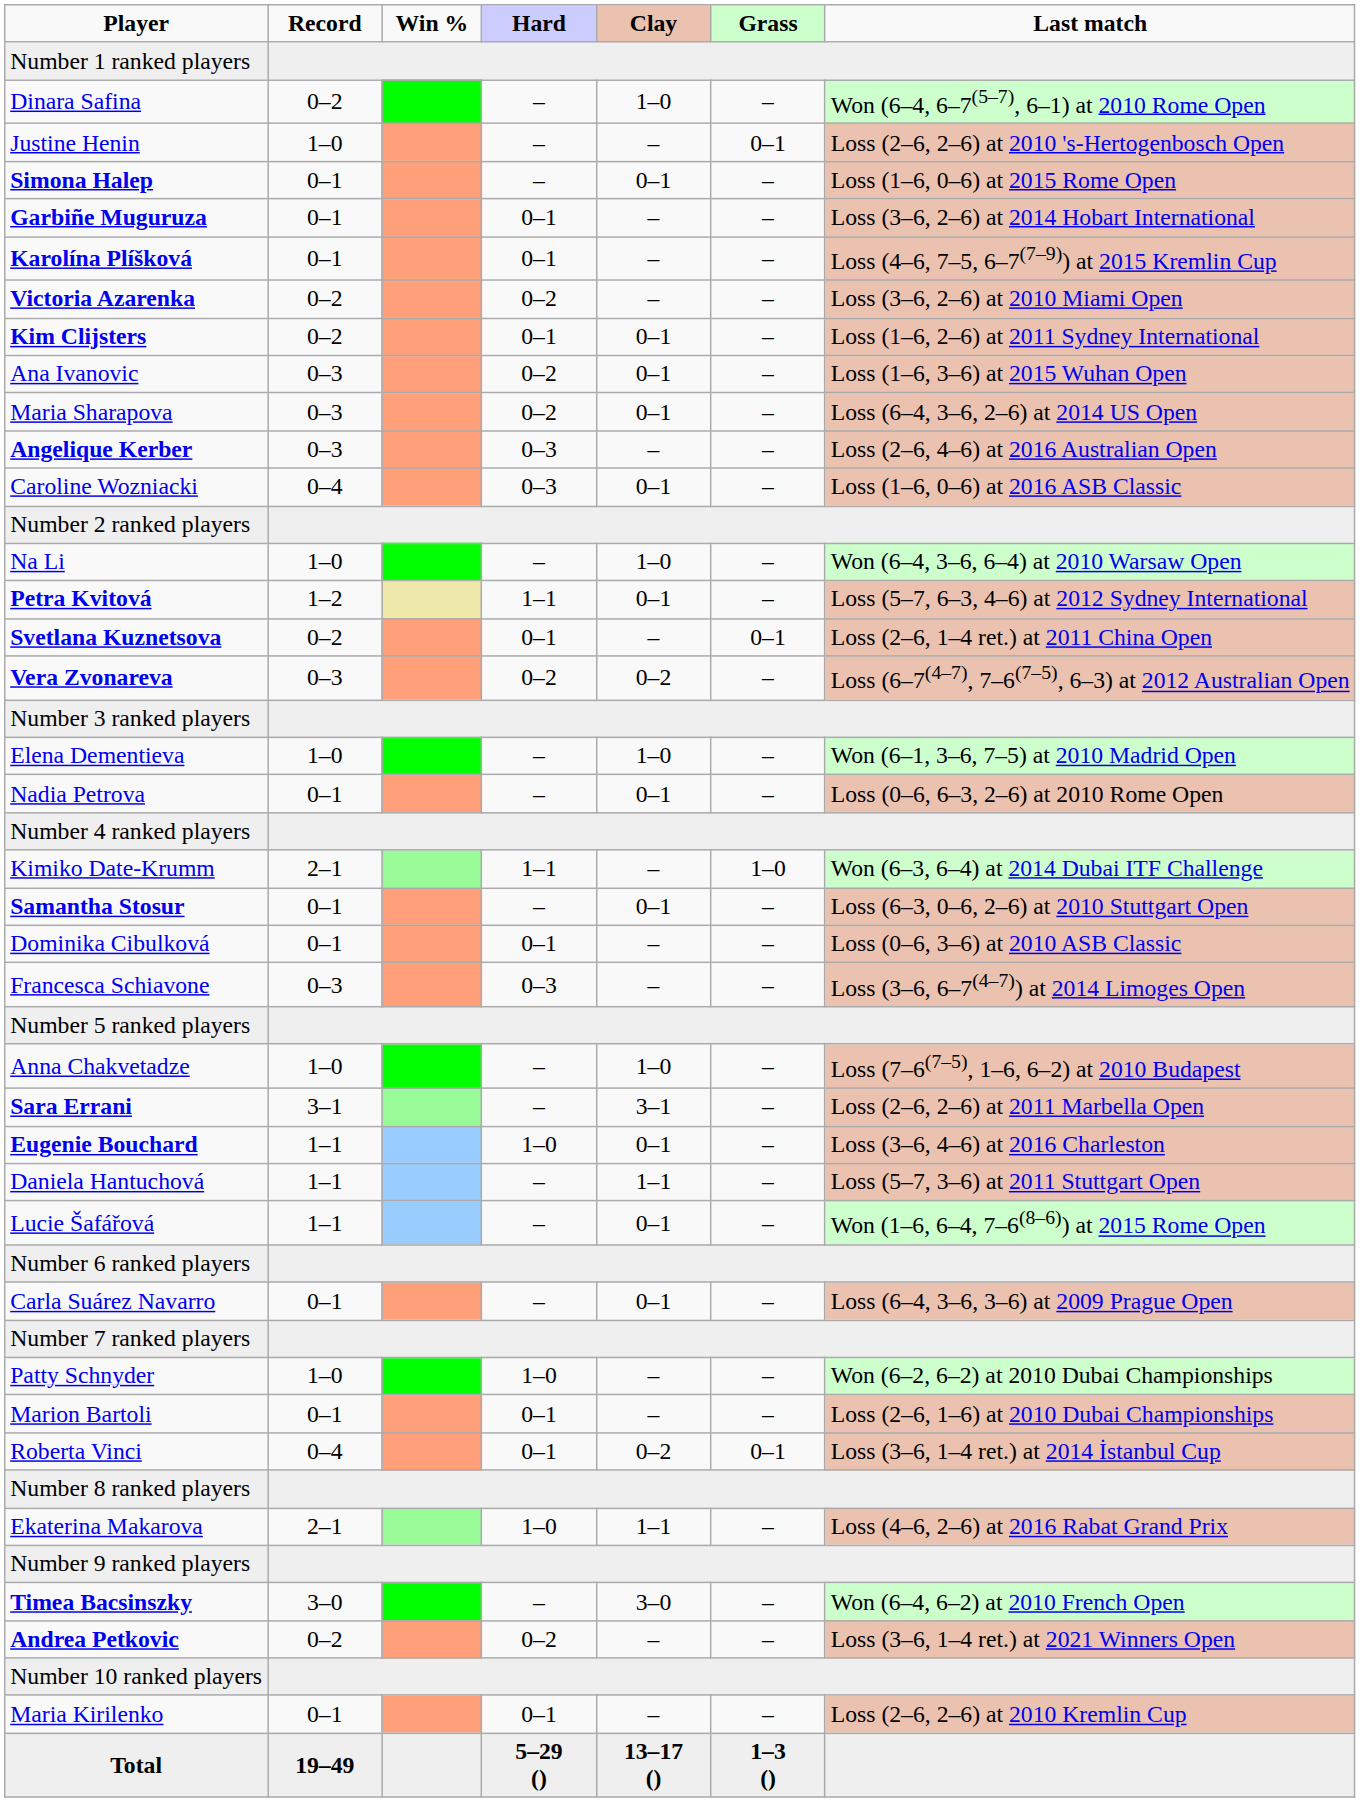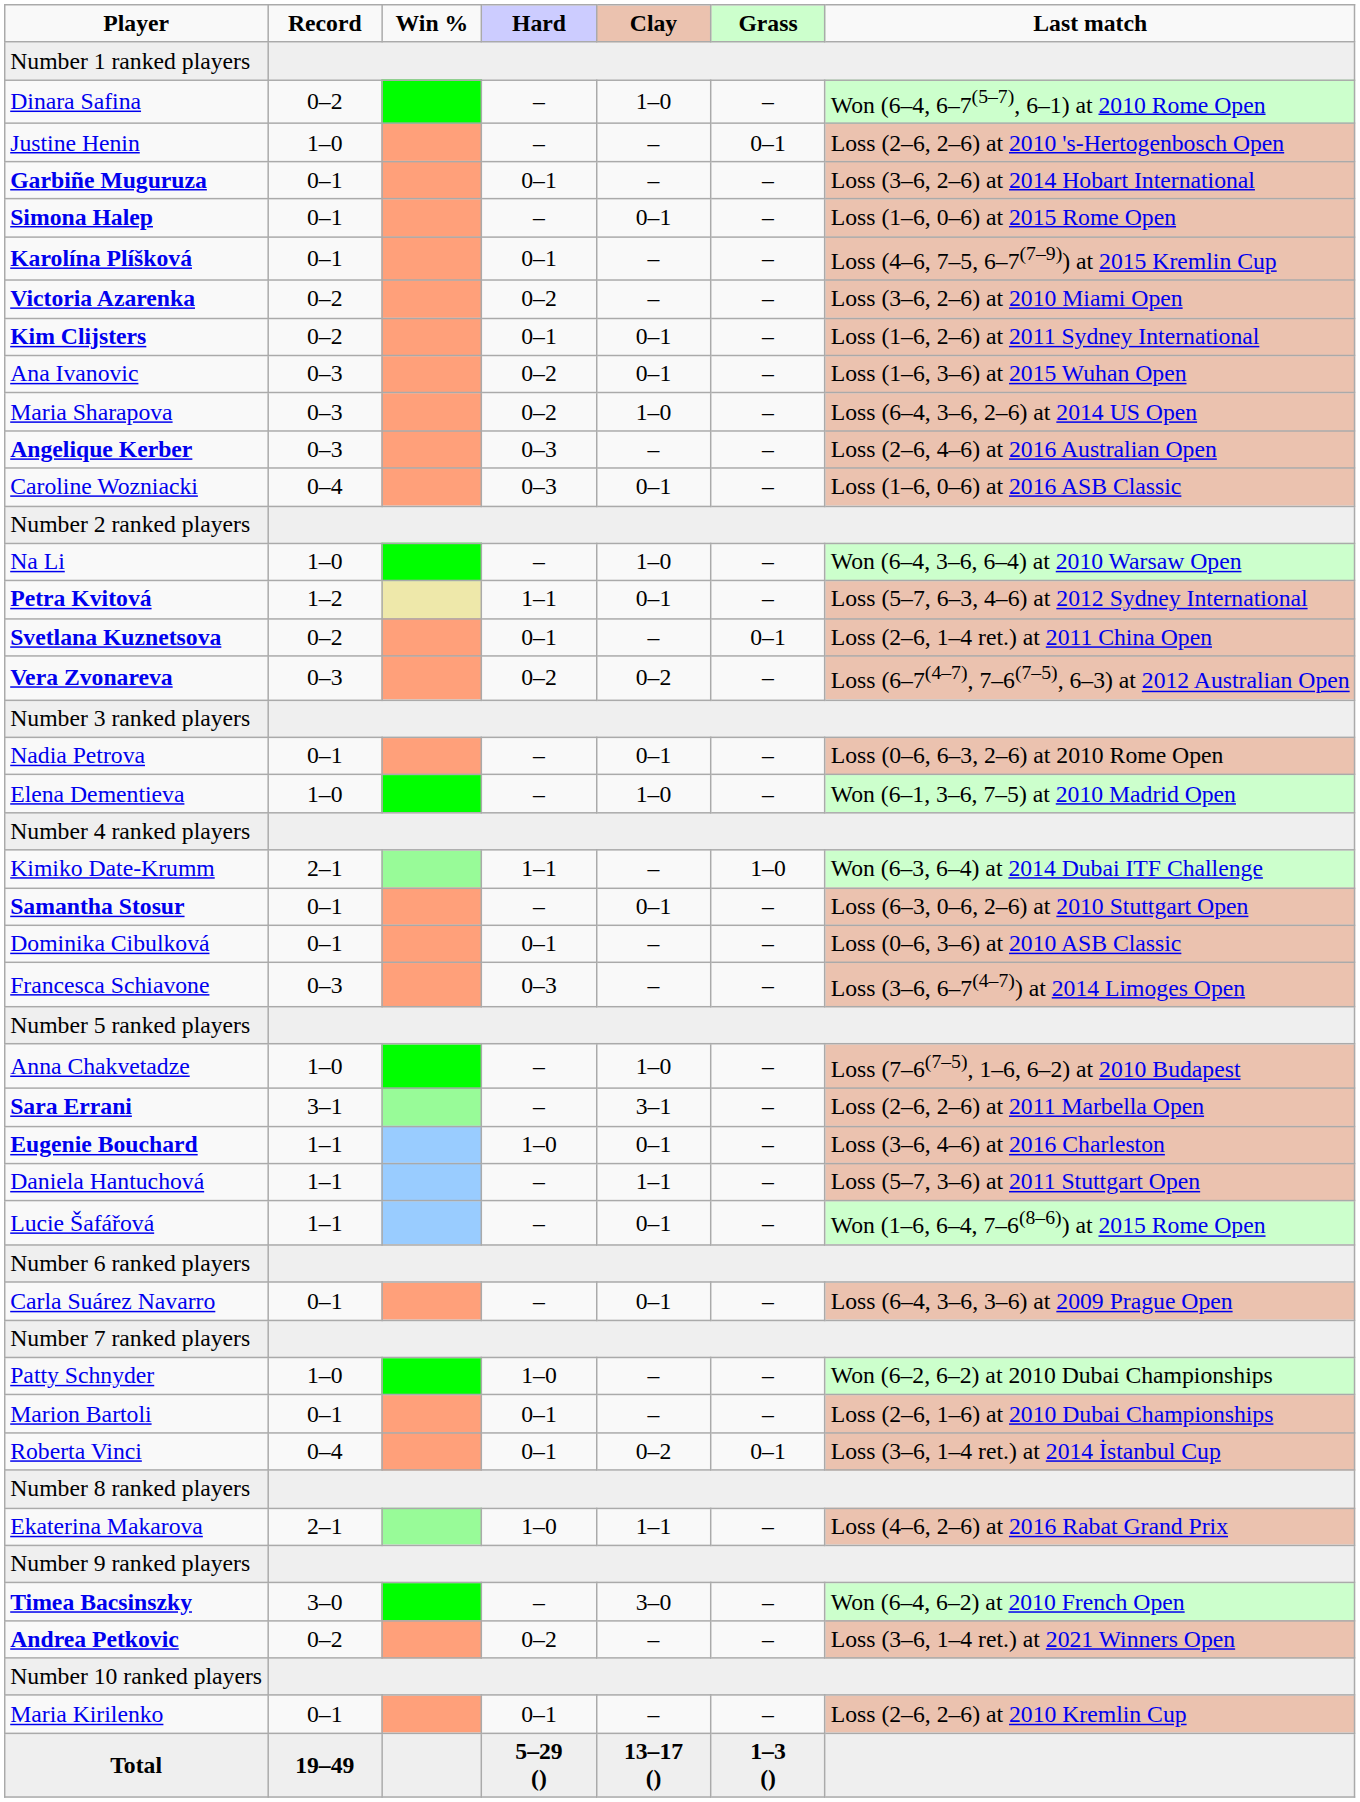 <table class="wikitable sortable" style="text-align:center">
 <tr>
 <td><strong>Player</strong></td>
 <td style="width:70px"><strong>Record</strong></td>
 <td style="width:60px"><strong>Win %</strong></td>
 <td style="width:70px; background:#ccf;"><strong>Hard</strong></td>
 <td style="width:70px; background:#ebc2af;"><strong>Clay</strong></td>
 <td style="width:70px; background:#cfc;"><strong>Grass</strong></td>
 <td><strong>Last match</strong></td>
 </tr>
 <tr style="background:#efefef;">
 <td align="left">Number 1 ranked players</td>
 <td colspan="6"></td>
 </tr>
 <tr>
 <td align="left"> <a href='#'>Dinara Safina</a></td>
 <td>0–2</td>
 <td bgcolor="lime"></td>
 <td>–</td>
 <td>1–0</td>
 <td>–</td>
 <td style="background:#cfc; text-align:left;">Won (6–4, 6–7<sup>(5–7)</sup>, 6–1) at <a href='#'>2010 Rome Open</a></td>
 </tr>
 <tr>
 <td align="left"> <a href='#'>Justine Henin</a></td>
 <td>1–0</td>
 <td bgcolor="ffa07a"></td>
 <td>–</td>
 <td>–</td>
 <td>0–1</td>
 <td style="background:#ebc2af; text-align:left;">Loss (2–6, 2–6) at <a href='#'>2010 's-Hertogenbosch Open</a></td>
 </tr>
 <tr>
+<td align="left"><strong> <a href='#'>Garbiñe Muguruza</a></strong></td>
+<td>0–1</td>
+<td bgcolor="ffa07a"></td>
+<td>0–1</td>
+<td>–</td>
+<td>–</td>
+<td style="background:#ebc2af; text-align:left;">Loss (3–6, 2–6) at <a href='#'>2014 Hobart International</a></td>
+</tr>
+<tr>
 <td align="left"><strong> <a href='#'>Simona Halep</a></strong></td>
 <td>0–1</td>
 <td bgcolor="ffa07a"></td>
 <td>–</td>
 <td>0–1</td>
 <td>–</td>
 <td style="background:#ebc2af; text-align:left;">Loss (1–6, 0–6) at <a href='#'>2015 Rome Open</a></td>
-</tr>
-<tr>
-<td align="left"><strong> <a href='#'>Garbiñe Muguruza</a></strong></td>
-<td>0–1</td>
-<td bgcolor="ffa07a"></td>
-<td>0–1</td>
-<td>–</td>
-<td>–</td>
-<td style="background:#ebc2af; text-align:left;">Loss (3–6, 2–6) at <a href='#'>2014 Hobart International</a></td>
 </tr>
 <tr>
 <td align="left"><strong> <a href='#'>Karolína Plíšková</a></strong></td>
 <td>0–1</td>
 <td bgcolor="ffa07a"></td>
 <td>0–1</td>
 <td>–</td>
 <td>–</td>
 <td style="background:#ebc2af; text-align:left;">Loss (4–6, 7–5, 6–7<sup>(7–9)</sup>) at <a href='#'>2015 Kremlin Cup</a></td>
 </tr>
 <tr>
 <td align="left"><strong> <a href='#'>Victoria Azarenka</a></strong></td>
 <td>0–2</td>
 <td bgcolor="ffa07a"></td>
 <td>0–2</td>
 <td>–</td>
 <td>–</td>
 <td style="background:#ebc2af; text-align:left;">Loss (3–6, 2–6) at <a href='#'>2010 Miami Open</a></td>
 </tr>
 <tr>
 <td align="left"><strong> <a href='#'>Kim Clijsters</a></strong></td>
 <td>0–2</td>
 <td bgcolor="ffa07a"></td>
 <td>0–1</td>
 <td>0–1</td>
 <td>–</td>
 <td style="background:#ebc2af; text-align:left;">Loss (1–6, 2–6) at <a href='#'>2011 Sydney International</a></td>
 </tr>
 <tr>
 <td align="left"> <a href='#'>Ana Ivanovic</a></td>
 <td>0–3</td>
 <td bgcolor="ffa07a"></td>
 <td>0–2</td>
 <td>0–1</td>
 <td>–</td>
 <td style="background:#ebc2af; text-align:left;">Loss (1–6, 3–6) at <a href='#'>2015 Wuhan Open</a></td>
 </tr>
 <tr>
 <td align="left"> <a href='#'>Maria Sharapova</a></td>
 <td>0–3</td>
 <td bgcolor="ffa07a"></td>
 <td>0–2</td>
-<td>0–1</td>
+<td>1–0</td>
 <td>–</td>
 <td style="background:#ebc2af; text-align:left;">Loss (6–4, 3–6, 2–6) at <a href='#'>2014 US Open</a></td>
 </tr>
 <tr>
 <td align="left"><strong> <a href='#'>Angelique Kerber</a></strong></td>
 <td>0–3</td>
 <td bgcolor="ffa07a"></td>
 <td>0–3</td>
 <td>–</td>
 <td>–</td>
 <td style="background:#ebc2af; text-align:left;">Loss (2–6, 4–6) at <a href='#'>2016 Australian Open</a></td>
 </tr>
 <tr>
 <td align="left"> <a href='#'>Caroline Wozniacki</a></td>
 <td>0–4</td>
 <td bgcolor="ffa07a"></td>
 <td>0–3</td>
 <td>0–1</td>
 <td>–</td>
 <td style="background:#ebc2af; text-align:left;">Loss (1–6, 0–6) at <a href='#'>2016 ASB Classic</a></td>
 </tr>
 <tr style="background:#efefef;">
 <td align="left">Number 2 ranked players</td>
 <td colspan="6"></td>
 </tr>
 <tr>
 <td align="left"> <a href='#'>Na Li</a></td>
 <td>1–0</td>
 <td bgcolor="lime"></td>
 <td>–</td>
 <td>1–0</td>
 <td>–</td>
 <td style="background:#cfc; text-align:left;">Won (6–4, 3–6, 6–4) at <a href='#'>2010 Warsaw Open</a></td>
 </tr>
 <tr>
 <td align="left"><strong> <a href='#'>Petra Kvitová</a></strong></td>
 <td>1–2</td>
 <td bgcolor="eee8aa"></td>
 <td>1–1</td>
 <td>0–1</td>
 <td>–</td>
 <td style="background:#ebc2af; text-align:left;">Loss (5–7, 6–3, 4–6) at <a href='#'>2012 Sydney International</a></td>
 </tr>
 <tr>
 <td align="left"><strong> <a href='#'>Svetlana Kuznetsova</a></strong></td>
 <td>0–2</td>
 <td bgcolor="ffa07a"></td>
 <td>0–1</td>
 <td>–</td>
 <td>0–1</td>
 <td style="background:#ebc2af; text-align:left;">Loss (2–6, 1–4 ret.) at <a href='#'>2011 China Open</a></td>
 </tr>
 <tr>
 <td align="left"><strong> <a href='#'>Vera Zvonareva</a></strong></td>
 <td>0–3</td>
 <td bgcolor="ffa07a"></td>
 <td>0–2</td>
 <td>0–2</td>
 <td>–</td>
 <td style="background:#ebc2af; text-align:left;">Loss (6–7<sup>(4–7)</sup>, 7–6<sup>(7–5)</sup>, 6–3) at <a href='#'>2012 Australian Open</a></td>
 </tr>
 <tr style="background:#efefef;">
 <td align="left">Number 3 ranked players</td>
 <td colspan="6"></td>
 </tr>
 <tr>
+<td align="left"> <a href='#'>Nadia Petrova</a></td>
+<td>0–1</td>
+<td bgcolor="ffa07a"></td>
+<td>–</td>
+<td>0–1</td>
+<td>–</td>
+<td style="background:#ebc2af; text-align:left;">Loss (0–6, 6–3, 2–6) at 2010 Rome Open</td>
+</tr>
+<tr>
 <td align="left"> <a href='#'>Elena Dementieva</a></td>
 <td>1–0</td>
 <td bgcolor="lime"></td>
 <td>–</td>
 <td>1–0</td>
 <td>–</td>
 <td style="background:#cfc; text-align:left;">Won (6–1, 3–6, 7–5) at <a href='#'>2010 Madrid Open</a></td>
-</tr>
-<tr>
-<td align="left"> <a href='#'>Nadia Petrova</a></td>
-<td>0–1</td>
-<td bgcolor="ffa07a"></td>
-<td>–</td>
-<td>0–1</td>
-<td>–</td>
-<td style="background:#ebc2af; text-align:left;">Loss (0–6, 6–3, 2–6) at 2010 Rome Open</td>
 </tr>
 <tr style="background:#efefef;">
 <td align="left">Number 4 ranked players</td>
 <td colspan="6"></td>
 </tr>
 <tr>
 <td align="left"> <a href='#'>Kimiko Date-Krumm</a></td>
 <td>2–1</td>
 <td bgcolor="98FB98"></td>
 <td>1–1</td>
 <td>–</td>
 <td>1–0</td>
 <td style="background:#cfc; text-align:left;">Won (6–3, 6–4) at <a href='#'>2014 Dubai ITF Challenge</a></td>
 </tr>
 <tr>
 <td align="left"><strong> <a href='#'>Samantha Stosur</a></strong></td>
 <td>0–1</td>
 <td bgcolor="ffa07a"></td>
 <td>–</td>
 <td>0–1</td>
 <td>–</td>
 <td style="background:#ebc2af; text-align:left;">Loss (6–3, 0–6, 2–6) at <a href='#'>2010 Stuttgart Open</a></td>
 </tr>
 <tr>
 <td align="left"> <a href='#'>Dominika Cibulková</a></td>
 <td>0–1</td>
 <td bgcolor="ffa07a"></td>
 <td>0–1</td>
 <td>–</td>
 <td>–</td>
 <td style="background:#ebc2af; text-align:left;">Loss (0–6, 3–6) at <a href='#'>2010 ASB Classic</a></td>
 </tr>
 <tr>
 <td align="left"> <a href='#'>Francesca Schiavone</a></td>
 <td>0–3</td>
 <td bgcolor="ffa07a"></td>
 <td>0–3</td>
 <td>–</td>
 <td>–</td>
 <td style="background:#ebc2af; text-align:left;">Loss (3–6, 6–7<sup>(4–7)</sup>) at <a href='#'>2014 Limoges Open</a></td>
 </tr>
 <tr style="background:#efefef;">
 <td align="left">Number 5 ranked players</td>
 <td colspan="6"></td>
 </tr>
 <tr>
 <td align="left"> <a href='#'>Anna Chakvetadze</a></td>
 <td>1–0</td>
 <td bgcolor="lime"></td>
 <td>–</td>
 <td>1–0</td>
 <td>–</td>
 <td style="background:#ebc2af; text-align:left;">Loss (7–6<sup>(7–5)</sup>, 1–6, 6–2) at <a href='#'>2010 Budapest</a></td>
 </tr>
 <tr>
 <td align="left"><strong> <a href='#'>Sara Errani</a></strong></td>
 <td>3–1</td>
 <td bgcolor="98FB98"></td>
 <td>–</td>
 <td>3–1</td>
 <td>–</td>
 <td style="background:#ebc2af; text-align:left;">Loss (2–6, 2–6) at <a href='#'>2011 Marbella Open</a></td>
 </tr>
 <tr>
 <td align="left"><strong> <a href='#'>Eugenie Bouchard</a></strong></td>
 <td>1–1</td>
 <td bgcolor="#9cf"></td>
 <td>1–0</td>
 <td>0–1</td>
 <td>–</td>
 <td style="background:#ebc2af; text-align:left;">Loss (3–6, 4–6) at <a href='#'>2016 Charleston</a></td>
 </tr>
 <tr>
 <td align="left"> <a href='#'>Daniela Hantuchová</a></td>
 <td>1–1</td>
 <td bgcolor="#9cf"></td>
 <td>–</td>
 <td>1–1</td>
 <td>–</td>
 <td style="background:#ebc2af; text-align:left;">Loss (5–7, 3–6) at <a href='#'>2011 Stuttgart Open</a></td>
 </tr>
 <tr>
 <td align="left"> <a href='#'>Lucie Šafářová</a></td>
 <td>1–1</td>
 <td bgcolor="#9cf"></td>
 <td>–</td>
 <td>0–1</td>
 <td>–</td>
 <td style="background:#cfc; text-align:left;">Won (1–6, 6–4, 7–6<sup>(8–6)</sup>) at <a href='#'>2015 Rome Open</a></td>
 </tr>
 <tr style="background:#efefef;">
 <td align="left">Number 6 ranked players</td>
 <td colspan="6"></td>
 </tr>
 <tr>
 <td align="left"> <a href='#'>Carla Suárez Navarro</a></td>
 <td>0–1</td>
 <td bgcolor="ffa07a"></td>
 <td>–</td>
 <td>0–1</td>
 <td>–</td>
 <td style="background:#ebc2af; text-align:left;">Loss (6–4, 3–6, 3–6) at <a href='#'>2009 Prague Open</a></td>
 </tr>
 <tr style="background:#efefef;">
 <td align="left">Number 7 ranked players</td>
 <td colspan="6"></td>
 </tr>
 <tr>
 <td align="left"> <a href='#'>Patty Schnyder</a></td>
 <td>1–0</td>
 <td bgcolor="lime"></td>
 <td>1–0</td>
 <td>–</td>
 <td>–</td>
 <td style="background:#cfc; text-align:left;">Won (6–2, 6–2) at 2010 Dubai Championships</td>
 </tr>
 <tr>
 <td align="left"> <a href='#'>Marion Bartoli</a></td>
 <td>0–1</td>
 <td bgcolor="ffa07a"></td>
 <td>0–1</td>
 <td>–</td>
 <td>–</td>
 <td style="background:#ebc2af; text-align:left;">Loss (2–6, 1–6) at <a href='#'>2010 Dubai Championships</a></td>
 </tr>
 <tr>
 <td align="left"> <a href='#'>Roberta Vinci</a></td>
 <td>0–4</td>
 <td bgcolor="ffa07a"></td>
 <td>0–1</td>
 <td>0–2</td>
 <td>0–1</td>
 <td style="background:#ebc2af; text-align:left;">Loss (3–6, 1–4 ret.) at <a href='#'>2014 İstanbul Cup</a></td>
 </tr>
 <tr style="background:#efefef;">
 <td align="left">Number 8 ranked players</td>
 <td colspan="6"></td>
 </tr>
 <tr>
 <td align="left"> <a href='#'>Ekaterina Makarova</a></td>
 <td>2–1</td>
 <td bgcolor="98FB98"></td>
 <td>1–0</td>
 <td>1–1</td>
 <td>–</td>
 <td style="background:#ebc2af; text-align:left;">Loss (4–6, 2–6) at <a href='#'>2016 Rabat Grand Prix</a></td>
 </tr>
 <tr style="background:#efefef;">
 <td align="left">Number 9 ranked players</td>
 <td colspan="6"></td>
 </tr>
 <tr>
 <td align="left"><strong> <a href='#'>Timea Bacsinszky</a></strong></td>
 <td>3–0</td>
 <td bgcolor="lime"></td>
 <td>–</td>
 <td>3–0</td>
 <td>–</td>
 <td style="background:#cfc; text-align:left;">Won (6–4, 6–2) at <a href='#'>2010 French Open</a></td>
 </tr>
 <tr>
 <td align="left"><strong> <a href='#'>Andrea Petkovic</a></strong></td>
 <td>0–2</td>
 <td bgcolor="ffa07a"></td>
 <td>0–2</td>
 <td>–</td>
 <td>–</td>
 <td style="background:#ebc2af; text-align:left;">Loss (3–6, 1–4 ret.) at <a href='#'>2021 Winners Open</a></td>
 </tr>
 <tr style="background:#efefef;">
 <td align="left">Number 10 ranked players</td>
 <td colspan="6"></td>
 </tr>
 <tr>
 <td align="left"> <a href='#'>Maria Kirilenko</a></td>
 <td>0–1</td>
 <td bgcolor="ffa07a"></td>
 <td>0–1</td>
 <td>–</td>
 <td>–</td>
 <td style="background:#ebc2af; text-align:left;">Loss (2–6, 2–6) at <a href='#'>2010 Kremlin Cup</a></td>
 </tr>
 <tr class="sortbottom" style="background:#efefef; font-weight:bold;">
 <td>Total</td>
 <td>19–49</td>
 <td></td>
 <td>5–29<br> ()</td>
 <td>13–17 <br> ()</td>
 <td>1–3 <br> ()</td>
 <td></td>
 </tr>
 </table>
